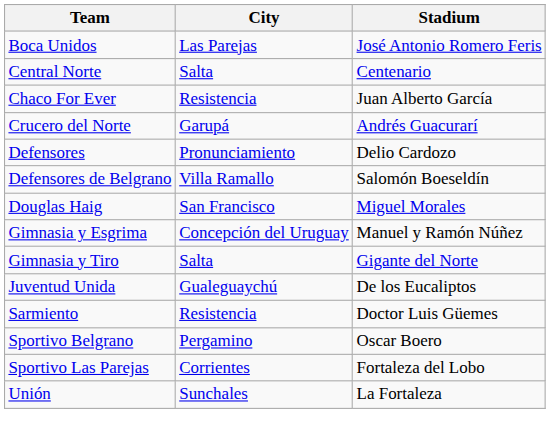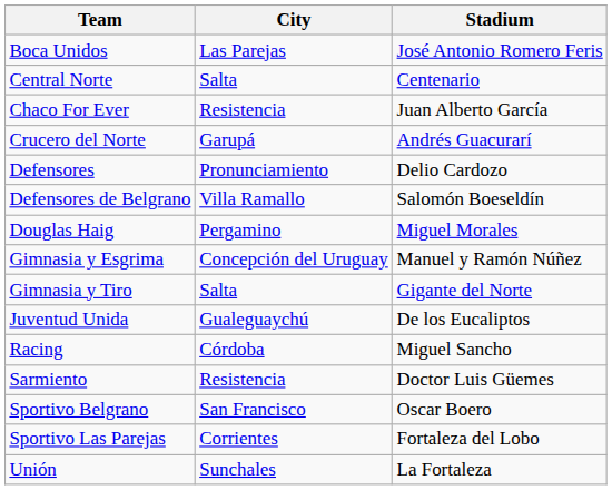 <table class="wikitable sortable">
 <tr>
 <th>Team</th>
 <th>City</th>
 <th>Stadium</th>
 </tr>
 <tr>
 <td> <a href='#'>Boca Unidos</a></td>
 <td><a href='#'>Las Parejas</a></td>
 <td><a href='#'>José Antonio Romero Feris</a></td>
 </tr>
 <tr>
 <td> <a href='#'>Central Norte</a></td>
 <td><a href='#'>Salta</a></td>
 <td><a href='#'>Centenario</a></td>
 </tr>
 <tr>
 <td> <a href='#'>Chaco For Ever</a></td>
 <td><a href='#'>Resistencia</a></td>
 <td>Juan Alberto García</td>
 </tr>
 <tr>
 <td> <a href='#'>Crucero del Norte</a></td>
 <td><a href='#'>Garupá</a></td>
 <td><a href='#'>Andrés Guacurarí</a></td>
 </tr>
 <tr>
 <td> <a href='#'>Defensores</a></td>
 <td><a href='#'>Pronunciamiento</a></td>
 <td>Delio Cardozo</td>
 </tr>
 <tr>
 <td> <a href='#'>Defensores de Belgrano</a></td>
 <td><a href='#'>Villa Ramallo</a></td>
 <td>Salomón Boeseldín</td>
 </tr>
 <tr>
 <td> <a href='#'>Douglas Haig</a></td>
-<td><a href='#'>San Francisco</a></td>
+<td><a href='#'>Pergamino</a></td>
 <td><a href='#'>Miguel Morales</a></td>
 </tr>
 <tr>
 <td> <a href='#'>Gimnasia y Esgrima</a></td>
 <td><a href='#'>Concepción del Uruguay</a></td>
 <td>Manuel y Ramón Núñez</td>
 </tr>
 <tr>
 <td> <a href='#'>Gimnasia y Tiro</a></td>
 <td><a href='#'>Salta</a></td>
 <td><a href='#'>Gigante del Norte</a></td>
 </tr>
 <tr>
 <td> <a href='#'>Juventud Unida</a></td>
 <td><a href='#'>Gualeguaychú</a></td>
 <td>De los Eucaliptos</td>
 </tr>
 <tr>
+<td> <a href='#'>Racing</a></td>
+<td><a href='#'>Córdoba</a></td>
+<td>Miguel Sancho</td>
+</tr>
+<tr>
 <td> <a href='#'>Sarmiento</a></td>
 <td><a href='#'>Resistencia</a></td>
 <td>Doctor Luis Güemes</td>
 </tr>
 <tr>
 <td> <a href='#'>Sportivo Belgrano</a></td>
-<td><a href='#'>Pergamino</a></td>
+<td><a href='#'>San Francisco</a></td>
 <td>Oscar Boero</td>
 </tr>
 <tr>
 <td> <a href='#'>Sportivo Las Parejas</a></td>
 <td><a href='#'>Corrientes</a></td>
 <td>Fortaleza del Lobo</td>
 </tr>
 <tr>
 <td> <a href='#'>Unión</a></td>
 <td><a href='#'>Sunchales</a></td>
 <td>La Fortaleza</td>
 </tr>
 </table>
